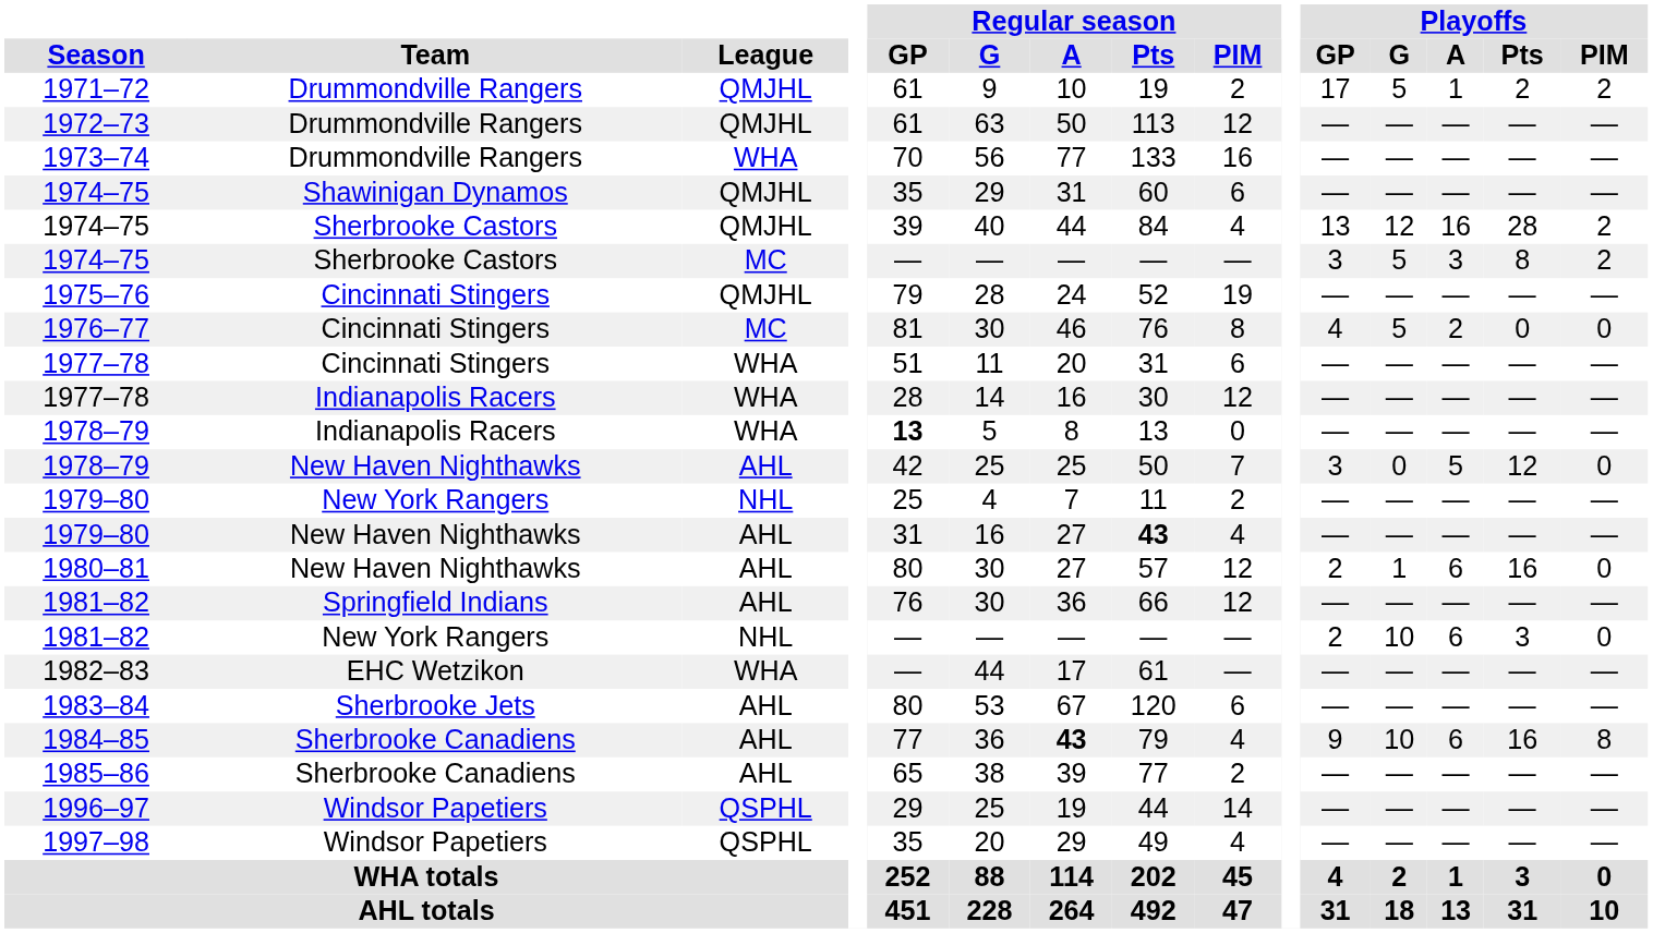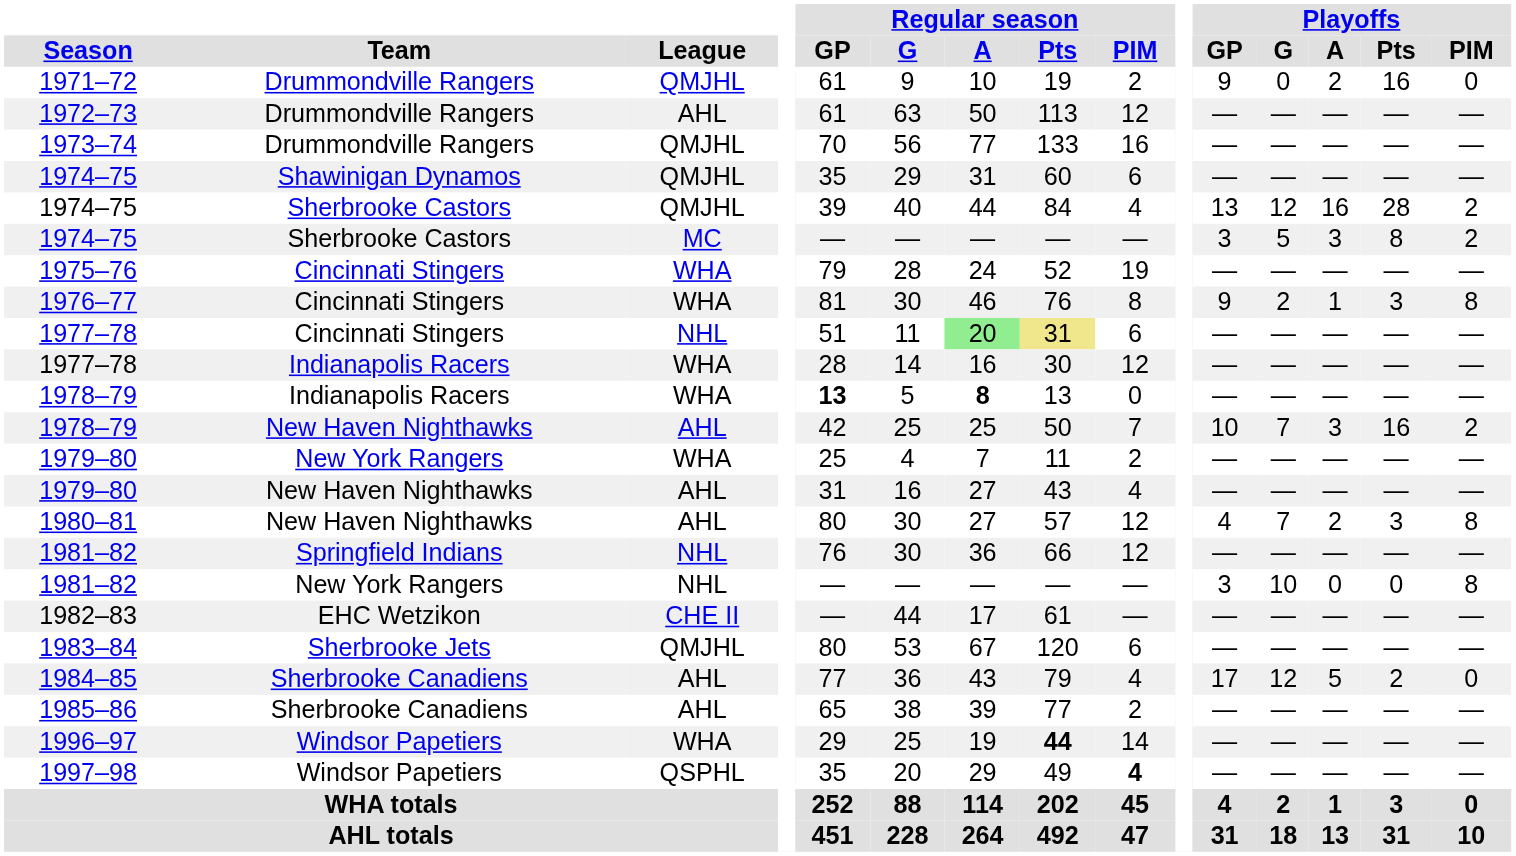 <table border="0" cellpadding="1" cellspacing="0" style="text-align:center; width:60em">
 <tr bgcolor="#e0e0e0">
 <th colspan="3" bgcolor="#ffffff"> </th>
 <th rowspan="99" bgcolor="#ffffff"> </th>
 <th colspan="5"><a href='#'>Regular season</a></th>
 <th rowspan="99" bgcolor="#ffffff"> </th>
 <th colspan="5"><a href='#'>Playoffs</a></th>
 </tr>
 <tr bgcolor="#e0e0e0">
 <th><a href='#'>Season</a></th>
 <th>Team</th>
 <th>League</th>
 <th>GP</th>
 <th><a href='#'>G</a></th>
 <th><a href='#'>A</a></th>
 <th><a href='#'>Pts</a></th>
 <th><a href='#'>PIM</a></th>
 <th>GP</th>
 <th>G</th>
 <th>A</th>
 <th>Pts</th>
 <th>PIM</th>
 </tr>
 <tr>
 <td><a href='#'>1971–72</a></td>
 <td><a href='#'>Drummondville Rangers</a></td>
 <td><a href='#'>QMJHL</a></td>
 <td>61</td>
 <td>9</td>
 <td>10</td>
 <td>19</td>
 <td>2</td>
-<td>17</td>
-<td>5</td>
-<td>1</td>
+<td>9</td>
+<td>0</td>
 <td>2</td>
-<td>2</td>
+<td>16</td>
+<td>0</td>
 </tr>
 <tr bgcolor="#f0f0f0">
 <td><a href='#'>1972–73</a></td>
 <td>Drummondville Rangers</td>
-<td>QMJHL</td>
+<td>AHL</td>
 <td>61</td>
 <td>63</td>
 <td>50</td>
 <td>113</td>
 <td>12</td>
 <td>—</td>
 <td>—</td>
 <td>—</td>
 <td>—</td>
 <td>—</td>
 </tr>
 <tr>
 <td><a href='#'>1973–74</a></td>
 <td>Drummondville Rangers</td>
-<td><a href='#'>WHA</a></td>
+<td>QMJHL</td>
 <td>70</td>
 <td>56</td>
 <td>77</td>
 <td>133</td>
 <td>16</td>
 <td>—</td>
 <td>—</td>
 <td>—</td>
 <td>—</td>
 <td>—</td>
 </tr>
 <tr bgcolor="#f0f0f0">
 <td><a href='#'>1974–75</a></td>
 <td><a href='#'>Shawinigan Dynamos</a></td>
 <td>QMJHL</td>
 <td>35</td>
 <td>29</td>
 <td>31</td>
 <td>60</td>
 <td>6</td>
 <td>—</td>
 <td>—</td>
 <td>—</td>
 <td>—</td>
 <td>—</td>
 </tr>
 <tr>
 <td>1974–75</td>
 <td><a href='#'>Sherbrooke Castors</a></td>
 <td>QMJHL</td>
 <td>39</td>
 <td>40</td>
 <td>44</td>
 <td>84</td>
 <td>4</td>
 <td>13</td>
 <td>12</td>
 <td>16</td>
 <td>28</td>
 <td>2</td>
 </tr>
 <tr bgcolor="#f0f0f0">
 <td><a href='#'>1974–75</a></td>
 <td>Sherbrooke Castors</td>
 <td><a href='#'>MC</a></td>
 <td>—</td>
 <td>—</td>
 <td>—</td>
 <td>—</td>
 <td>—</td>
 <td>3</td>
 <td>5</td>
 <td>3</td>
 <td>8</td>
 <td>2</td>
 </tr>
 <tr>
 <td><a href='#'>1975–76</a></td>
 <td><a href='#'>Cincinnati Stingers</a></td>
-<td>QMJHL</td>
+<td><a href='#'>WHA</a></td>
 <td>79</td>
 <td>28</td>
 <td>24</td>
 <td>52</td>
 <td>19</td>
 <td>—</td>
 <td>—</td>
 <td>—</td>
 <td>—</td>
 <td>—</td>
 </tr>
 <tr bgcolor="#f0f0f0">
 <td><a href='#'>1976–77</a></td>
 <td>Cincinnati Stingers</td>
-<td><a href='#'>MC</a></td>
+<td>WHA</td>
 <td>81</td>
 <td>30</td>
 <td>46</td>
 <td>76</td>
 <td>8</td>
-<td>4</td>
-<td>5</td>
+<td>9</td>
 <td>2</td>
-<td>0</td>
-<td>0</td>
+<td>1</td>
+<td>3</td>
+<td>8</td>
 </tr>
 <tr>
 <td><a href='#'>1977–78</a></td>
 <td>Cincinnati Stingers</td>
-<td>WHA</td>
+<td><a href='#'>NHL</a></td>
 <td>51</td>
 <td>11</td>
-<td>20</td>
-<td>31</td>
+<td style="background: lightgreen;">20</td>
+<td style="background: khaki;">31</td>
 <td>6</td>
 <td>—</td>
 <td>—</td>
 <td>—</td>
 <td>—</td>
 <td>—</td>
 </tr>
 <tr bgcolor="#f0f0f0">
 <td>1977–78</td>
 <td><a href='#'>Indianapolis Racers</a></td>
 <td>WHA</td>
 <td>28</td>
 <td>14</td>
 <td>16</td>
 <td>30</td>
 <td>12</td>
 <td>—</td>
 <td>—</td>
 <td>—</td>
 <td>—</td>
 <td>—</td>
 </tr>
 <tr>
 <td><a href='#'>1978–79</a></td>
 <td>Indianapolis Racers</td>
 <td>WHA</td>
 <td><strong>13</strong></td>
 <td>5</td>
-<td>8</td>
+<td><strong>8</strong></td>
 <td>13</td>
 <td>0</td>
 <td>—</td>
 <td>—</td>
 <td>—</td>
 <td>—</td>
 <td>—</td>
 </tr>
 <tr bgcolor="#f0f0f0">
 <td><a href='#'>1978–79</a></td>
 <td><a href='#'>New Haven Nighthawks</a></td>
 <td><a href='#'>AHL</a></td>
 <td>42</td>
 <td>25</td>
 <td>25</td>
 <td>50</td>
 <td>7</td>
+<td>10</td>
+<td>7</td>
 <td>3</td>
-<td>0</td>
-<td>5</td>
-<td>12</td>
-<td>0</td>
+<td>16</td>
+<td>2</td>
 </tr>
 <tr>
 <td><a href='#'>1979–80</a></td>
 <td><a href='#'>New York Rangers</a></td>
-<td><a href='#'>NHL</a></td>
+<td>WHA</td>
 <td>25</td>
 <td>4</td>
 <td>7</td>
 <td>11</td>
 <td>2</td>
 <td>—</td>
 <td>—</td>
 <td>—</td>
 <td>—</td>
 <td>—</td>
 </tr>
 <tr bgcolor="#f0f0f0">
 <td><a href='#'>1979–80</a></td>
 <td>New Haven Nighthawks</td>
 <td>AHL</td>
 <td>31</td>
 <td>16</td>
 <td>27</td>
-<td><strong>43</strong></td>
+<td>43</td>
 <td>4</td>
 <td>—</td>
 <td>—</td>
 <td>—</td>
 <td>—</td>
 <td>—</td>
 </tr>
 <tr>
 <td><a href='#'>1980–81</a></td>
 <td>New Haven Nighthawks</td>
 <td>AHL</td>
 <td>80</td>
 <td>30</td>
 <td>27</td>
 <td>57</td>
 <td>12</td>
+<td>4</td>
+<td>7</td>
 <td>2</td>
-<td>1</td>
-<td>6</td>
-<td>16</td>
-<td>0</td>
+<td>3</td>
+<td>8</td>
 </tr>
 <tr bgcolor="#f0f0f0">
 <td><a href='#'>1981–82</a></td>
 <td><a href='#'>Springfield Indians</a></td>
-<td>AHL</td>
+<td><a href='#'>NHL</a></td>
 <td>76</td>
 <td>30</td>
 <td>36</td>
 <td>66</td>
 <td>12</td>
 <td>—</td>
 <td>—</td>
 <td>—</td>
 <td>—</td>
 <td>—</td>
 </tr>
 <tr>
 <td><a href='#'>1981–82</a></td>
 <td>New York Rangers</td>
 <td>NHL</td>
 <td>—</td>
 <td>—</td>
 <td>—</td>
 <td>—</td>
 <td>—</td>
-<td>2</td>
+<td>3</td>
 <td>10</td>
-<td>6</td>
-<td>3</td>
 <td>0</td>
+<td>0</td>
+<td>8</td>
 </tr>
 <tr bgcolor="#f0f0f0">
 <td>1982–83</td>
 <td>EHC Wetzikon</td>
-<td>WHA</td>
+<td><a href='#'>CHE II</a></td>
 <td>—</td>
 <td>44</td>
 <td>17</td>
 <td>61</td>
 <td>—</td>
 <td>—</td>
 <td>—</td>
 <td>—</td>
 <td>—</td>
 <td>—</td>
 </tr>
 <tr>
 <td><a href='#'>1983–84</a></td>
 <td><a href='#'>Sherbrooke Jets</a></td>
-<td>AHL</td>
+<td>QMJHL</td>
 <td>80</td>
 <td>53</td>
 <td>67</td>
 <td>120</td>
 <td>6</td>
 <td>—</td>
 <td>—</td>
 <td>—</td>
 <td>—</td>
 <td>—</td>
 </tr>
 <tr bgcolor="#f0f0f0">
 <td><a href='#'>1984–85</a></td>
 <td><a href='#'>Sherbrooke Canadiens</a></td>
 <td>AHL</td>
 <td>77</td>
 <td>36</td>
-<td><strong>43</strong></td>
+<td>43</td>
 <td>79</td>
 <td>4</td>
-<td>9</td>
-<td>10</td>
-<td>6</td>
-<td>16</td>
-<td>8</td>
+<td>17</td>
+<td>12</td>
+<td>5</td>
+<td>2</td>
+<td>0</td>
 </tr>
 <tr>
 <td><a href='#'>1985–86</a></td>
 <td>Sherbrooke Canadiens</td>
 <td>AHL</td>
 <td>65</td>
 <td>38</td>
 <td>39</td>
 <td>77</td>
 <td>2</td>
 <td>—</td>
 <td>—</td>
 <td>—</td>
 <td>—</td>
 <td>—</td>
 </tr>
 <tr bgcolor="#f0f0f0">
 <td><a href='#'>1996–97</a></td>
 <td><a href='#'>Windsor Papetiers</a></td>
-<td><a href='#'>QSPHL</a></td>
+<td>WHA</td>
 <td>29</td>
 <td>25</td>
 <td>19</td>
-<td>44</td>
+<td><strong>44</strong></td>
 <td>14</td>
 <td>—</td>
 <td>—</td>
 <td>—</td>
 <td>—</td>
 <td>—</td>
 </tr>
 <tr>
 <td><a href='#'>1997–98</a></td>
 <td>Windsor Papetiers</td>
 <td>QSPHL</td>
 <td>35</td>
 <td>20</td>
 <td>29</td>
 <td>49</td>
-<td>4</td>
+<td><strong>4</strong></td>
 <td>—</td>
 <td>—</td>
 <td>—</td>
 <td>—</td>
 <td>—</td>
 </tr>
 <tr bgcolor="#e0e0e0">
 <th colspan="3">WHA totals</th>
 <th>252</th>
 <th>88</th>
 <th>114</th>
 <th>202</th>
 <th>45</th>
 <th>4</th>
 <th>2</th>
 <th>1</th>
 <th>3</th>
 <th>0</th>
 </tr>
 <tr bgcolor="#e0e0e0">
 <th colspan="3">AHL totals</th>
 <th>451</th>
 <th>228</th>
 <th>264</th>
 <th>492</th>
 <th>47</th>
 <th>31</th>
 <th>18</th>
 <th>13</th>
 <th>31</th>
 <th>10</th>
 </tr>
 </table>
